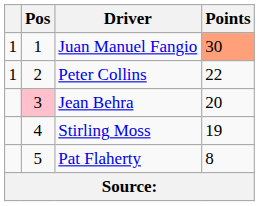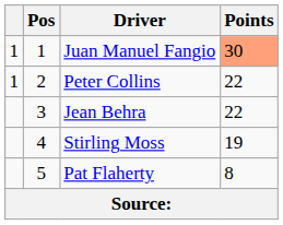 <table class="wikitable" style="font-size: 95%;">
 <tr>
 <th></th>
 <th>Pos</th>
 <th>Driver</th>
 <th>Points</th>
 </tr>
 <tr>
 <td align="left"> 1</td>
 <td align="center">1</td>
 <td> <a href='#'>Juan Manuel Fangio</a></td>
 <td align="left" style="background: lightsalmon;">30</td>
 </tr>
 <tr>
 <td align="left"> 1</td>
 <td align="center">2</td>
 <td> <a href='#'>Peter Collins</a></td>
 <td align="left">22</td>
 </tr>
 <tr>
 <td align="left"></td>
-<td align="center" style="background: pink;">3</td>
+<td align="center">3</td>
 <td> <a href='#'>Jean Behra</a></td>
-<td align="left">20</td>
+<td align="left">22</td>
 </tr>
 <tr>
 <td align="left"></td>
 <td align="center">4</td>
 <td> <a href='#'>Stirling Moss</a></td>
 <td align="left">19</td>
 </tr>
 <tr>
 <td align="left"></td>
 <td align="center">5</td>
 <td> <a href='#'>Pat Flaherty</a></td>
 <td align="left">8</td>
 </tr>
 <tr>
 <th colspan=4>Source: </th>
 </tr>
 </table>
